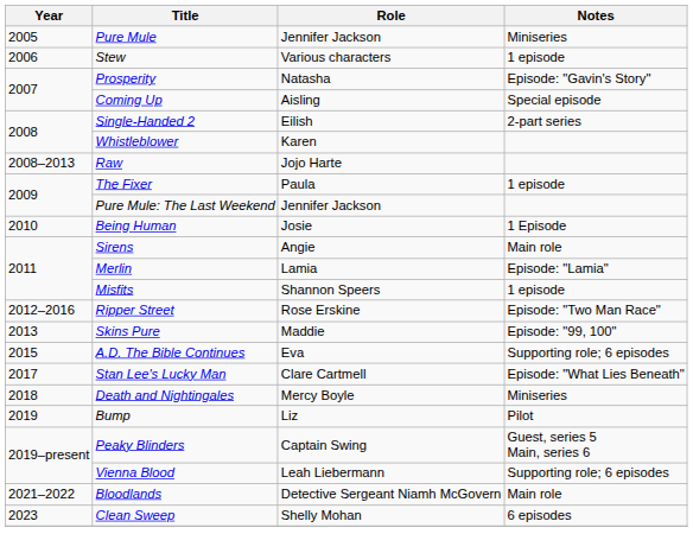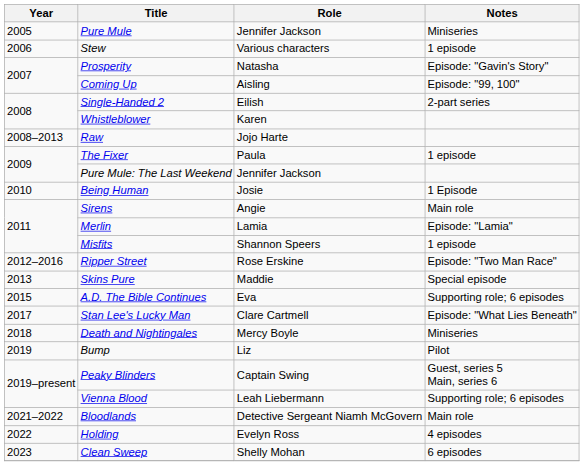 <table class="wikitable sortable">
 <tr>
 <th>Year</th>
 <th>Title</th>
 <th>Role</th>
 <th class="unsortable">Notes</th>
 </tr>
 <tr>
 <td>2005</td>
 <td><em><a href='#'>Pure Mule</a></em></td>
 <td>Jennifer Jackson</td>
 <td>Miniseries</td>
 </tr>
 <tr>
 <td>2006</td>
 <td><em>Stew</em></td>
 <td>Various characters</td>
 <td>1 episode</td>
 </tr>
 <tr>
 <td rowspan=2>2007</td>
 <td><em><a href='#'>Prosperity</a></em></td>
 <td>Natasha</td>
 <td>Episode: "Gavin's Story"</td>
 </tr>
 <tr>
 <td><em><a href='#'>Coming Up</a></em></td>
 <td>Aisling</td>
-<td>Special episode</td>
+<td>Episode: "99, 100"</td>
 </tr>
 <tr>
 <td rowspan=2>2008</td>
 <td><em><a href='#'>Single-Handed 2</a></em></td>
 <td>Eilish</td>
 <td>2-part series</td>
 </tr>
 <tr>
 <td><em><a href='#'>Whistleblower</a></em></td>
 <td>Karen</td>
 <td></td>
 </tr>
 <tr>
 <td>2008–2013</td>
 <td><em><a href='#'>Raw</a></em></td>
 <td>Jojo Harte</td>
 <td></td>
 </tr>
 <tr>
 <td rowspan=2>2009</td>
 <td><em><a href='#'>The Fixer</a></em></td>
 <td>Paula</td>
 <td>1 episode</td>
 </tr>
 <tr>
 <td><em>Pure Mule: The Last Weekend</em></td>
 <td>Jennifer Jackson</td>
 <td></td>
 </tr>
 <tr>
 <td>2010</td>
 <td><em><a href='#'>Being Human</a></em></td>
 <td>Josie</td>
 <td>1 Episode</td>
 </tr>
 <tr>
 <td rowspan=3>2011</td>
 <td><em><a href='#'>Sirens</a></em></td>
 <td>Angie</td>
 <td>Main role</td>
 </tr>
 <tr>
 <td><em><a href='#'>Merlin</a></em></td>
 <td>Lamia</td>
 <td>Episode: "Lamia"</td>
 </tr>
 <tr>
 <td><em><a href='#'>Misfits</a></em></td>
 <td>Shannon Speers</td>
 <td>1 episode</td>
 </tr>
 <tr>
 <td>2012–2016</td>
 <td><em><a href='#'>Ripper Street</a></em></td>
 <td>Rose Erskine</td>
 <td>Episode: "Two Man Race"</td>
 </tr>
 <tr>
 <td>2013</td>
 <td><em><a href='#'>Skins Pure</a></em></td>
 <td>Maddie</td>
-<td>Episode: "99, 100"</td>
+<td>Special episode</td>
 </tr>
 <tr>
 <td>2015</td>
 <td><em><a href='#'>A.D. The Bible Continues</a></em></td>
 <td>Eva</td>
 <td>Supporting role; 6 episodes</td>
 </tr>
 <tr>
 <td>2017</td>
 <td><em><a href='#'>Stan Lee's Lucky Man</a></em></td>
 <td>Clare Cartmell</td>
 <td>Episode: "What Lies Beneath"</td>
 </tr>
 <tr>
 <td>2018</td>
 <td><em><a href='#'>Death and Nightingales</a></em></td>
 <td>Mercy Boyle</td>
 <td>Miniseries</td>
 </tr>
 <tr>
 <td>2019</td>
 <td><em>Bump</em></td>
 <td>Liz</td>
 <td>Pilot</td>
 </tr>
 <tr>
 <td rowspan=2>2019–present</td>
 <td><em><a href='#'>Peaky Blinders</a></em></td>
 <td>Captain Swing</td>
 <td>Guest, series 5<br>Main, series 6</td>
 </tr>
 <tr>
 <td><em><a href='#'>Vienna Blood</a></em></td>
 <td>Leah Liebermann</td>
 <td>Supporting role; 6 episodes</td>
 </tr>
 <tr>
 <td>2021–2022</td>
 <td><em><a href='#'>Bloodlands</a></em></td>
 <td>Detective Sergeant Niamh McGovern</td>
 <td>Main role</td>
 </tr>
 <tr>
+<td>2022</td>
+<td><em><a href='#'>Holding</a></em></td>
+<td>Evelyn Ross</td>
+<td>4 episodes</td>
+</tr>
+<tr>
 <td>2023</td>
 <td><em><a href='#'>Clean Sweep</a></em></td>
 <td>Shelly Mohan</td>
 <td>6 episodes</td>
 </tr>
 <tr>
 </tr>
 </table>
